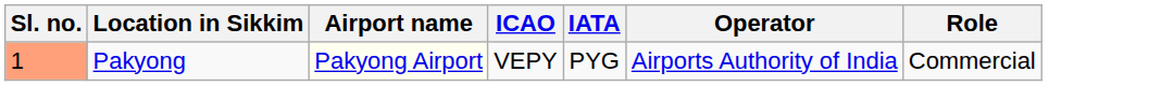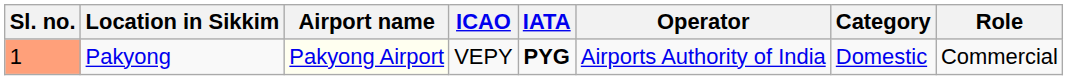 <table class="wikitable sortable">
 <tr>
 <th>Sl. no.</th>
 <th>Location in Sikkim</th>
 <th>Airport name</th>
 <th><a href='#'>ICAO</a></th>
 <th><a href='#'>IATA</a></th>
 <th>Operator</th>
+<th>Category</th>
 <th>Role</th>
 </tr>
 <tr>
 <td style="background: lightsalmon;">1</td>
 <td><a href='#'>Pakyong</a></td>
 <td style="background:#FFFFF0;"><a href='#'>Pakyong Airport</a></td>
 <td align="center">VEPY</td>
-<td align="center">PYG</td>
+<td align="center"><strong>PYG</strong></td>
 <td><a href='#'>Airports Authority of India</a></td>
+<td><a href='#'>Domestic</a></td>
 <td>Commercial</td>
 </tr>
 </table>
